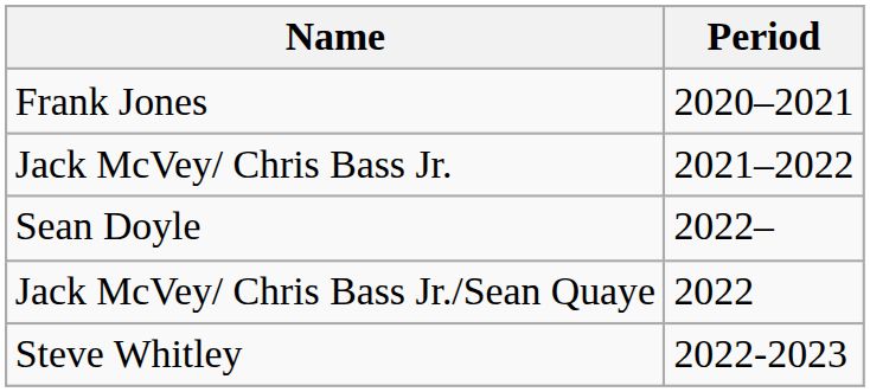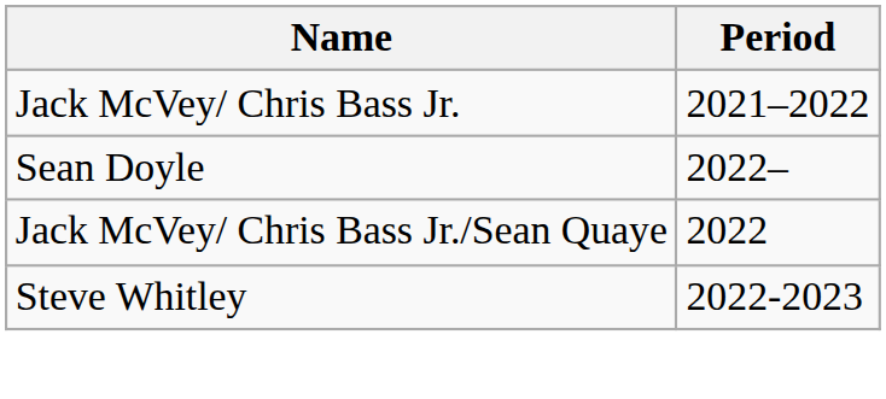 <table class="wikitable">
 <tr>
 <th>Name</th>
 <th>Period</th>
-</tr>
-<tr>
-<td>Frank Jones</td>
-<td>2020–2021</td>
 </tr>
 <tr>
 <td>Jack McVey/ Chris Bass Jr.</td>
 <td>2021–2022</td>
 </tr>
 <tr>
 <td>Sean Doyle</td>
 <td>2022–</td>
 </tr>
 <tr>
 <td>Jack McVey/ Chris Bass Jr./Sean Quaye</td>
 <td>2022</td>
 </tr>
 <tr>
 <td>Steve Whitley</td>
 <td>2022-2023</td>
 </tr>
 </table>
